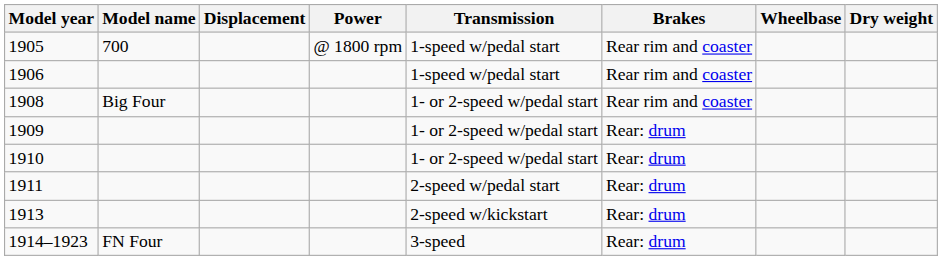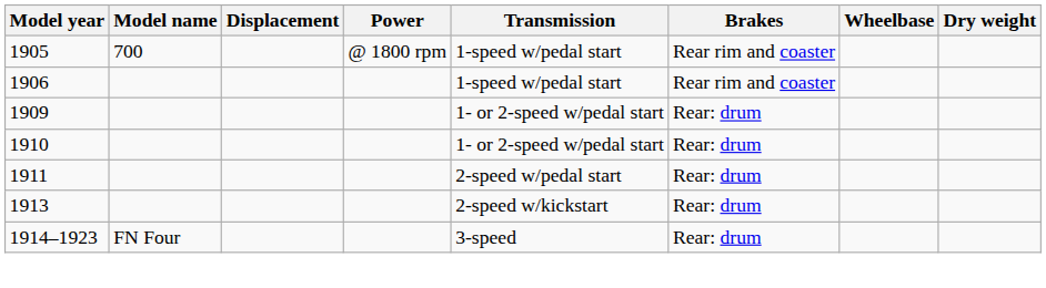 <table class="wikitable">
 <tr>
 <th>Model year</th>
 <th>Model name</th>
 <th>Displacement</th>
 <th>Power</th>
 <th>Transmission</th>
 <th>Brakes</th>
 <th>Wheelbase</th>
 <th>Dry weight</th>
 </tr>
 <tr>
 <td>1905</td>
 <td>700</td>
 <td></td>
 <td> @ 1800 rpm</td>
 <td>1-speed w/pedal start</td>
 <td>Rear rim and <a href='#'>coaster</a></td>
 <td></td>
 <td></td>
 </tr>
 <tr>
 <td>1906</td>
 <td></td>
 <td></td>
 <td></td>
 <td>1-speed w/pedal start</td>
-<td>Rear rim and <a href='#'>coaster</a></td>
-<td></td>
-<td></td>
-</tr>
-<tr>
-<td>1908</td>
-<td>Big Four</td>
-<td></td>
-<td></td>
-<td>1- or 2-speed w/pedal start</td>
 <td>Rear rim and <a href='#'>coaster</a></td>
 <td></td>
 <td></td>
 </tr>
 <tr>
 <td>1909</td>
 <td></td>
 <td></td>
 <td></td>
 <td>1- or 2-speed w/pedal start</td>
 <td>Rear: <a href='#'>drum</a></td>
 <td></td>
 <td></td>
 </tr>
 <tr>
 <td>1910</td>
 <td></td>
 <td></td>
 <td></td>
 <td>1- or 2-speed w/pedal start</td>
 <td>Rear: <a href='#'>drum</a></td>
 <td></td>
 <td></td>
 </tr>
 <tr>
 <td>1911</td>
 <td></td>
 <td></td>
 <td></td>
 <td>2-speed w/pedal start</td>
 <td>Rear: <a href='#'>drum</a></td>
 <td></td>
 <td></td>
 </tr>
 <tr>
 <td>1913</td>
 <td></td>
 <td></td>
 <td></td>
 <td>2-speed w/kickstart</td>
 <td>Rear: <a href='#'>drum</a></td>
 <td></td>
 <td></td>
 </tr>
 <tr>
 <td>1914–1923</td>
 <td>FN Four</td>
 <td></td>
 <td></td>
 <td>3-speed</td>
 <td>Rear: <a href='#'>drum</a></td>
 <td></td>
 <td></td>
 </tr>
 </table>
